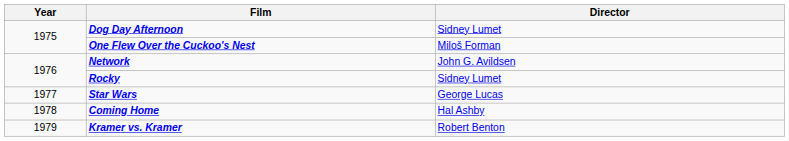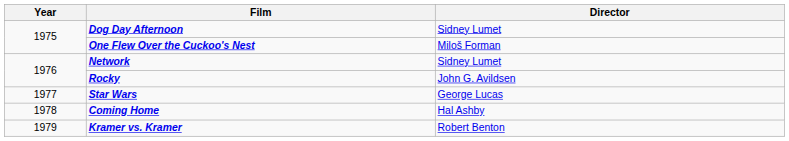 <table class="wikitable" style="width:95%;" cellpadding="5">
 <tr>
 <th style="width:100px;"><strong>Year</strong></th>
 <th style="width:450px;"><strong>Film</strong></th>
 <th style="width:450px;"><strong>Director</strong></th>
 </tr>
 <tr>
 <td rowspan="2" style="text-align:center;">1975</td>
 <td><strong><em><a href='#'>Dog Day Afternoon</a></em></strong></td>
 <td><a href='#'>Sidney Lumet</a></td>
 </tr>
 <tr>
 <td><strong><em><a href='#'>One Flew Over the Cuckoo's Nest</a></em></strong></td>
 <td><a href='#'>Miloš Forman</a></td>
 </tr>
 <tr>
 <td rowspan="2" style="text-align:center;">1976</td>
 <td><strong><em><a href='#'>Network</a></em></strong></td>
-<td><a href='#'>John G. Avildsen</a></td>
+<td><a href='#'>Sidney Lumet</a></td>
 </tr>
 <tr>
 <td><strong><em><a href='#'>Rocky</a></em></strong></td>
-<td><a href='#'>Sidney Lumet</a></td>
+<td><a href='#'>John G. Avildsen</a></td>
 </tr>
 <tr>
 <td style="text-align:center;">1977</td>
 <td><strong><em><a href='#'>Star Wars</a></em></strong></td>
 <td><a href='#'>George Lucas</a></td>
 </tr>
 <tr>
 <td style="text-align:center;">1978</td>
 <td><strong><em><a href='#'>Coming Home</a></em></strong></td>
 <td><a href='#'>Hal Ashby</a></td>
 </tr>
 <tr>
 <td style="text-align:center;">1979</td>
 <td><strong><em><a href='#'>Kramer vs. Kramer</a></em></strong></td>
 <td><a href='#'>Robert Benton</a></td>
 </tr>
 </table>
